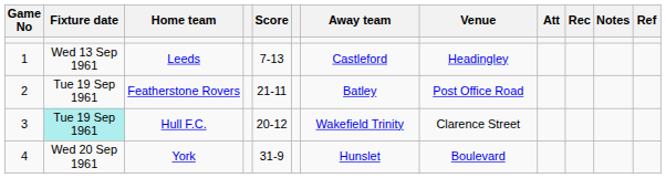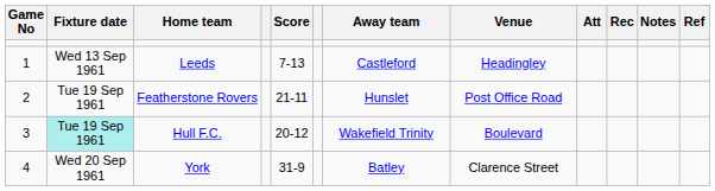 <table class="wikitable" style="text-align:center;">
 <tr>
 <th width=20 abbr="No">Game No</th>
 <th width=100 abbr="Date">Fixture date</th>
 <th width=150 abbr="Home team">Home team</th>
 <th width=5 abbr="space"></th>
 <th width=20 abbr="Score">Score</th>
 <th width=5 abbr="space"></th>
 <th width=150 abbr="Away team">Away team</th>
 <th width=150 abbr="Venue">Venue</th>
 <th width=30 abbr="Att">Att</th>
 <th width=30 abbr="Rec">Rec</th>
 <th width=20 abbr="Notes">Notes</th>
 <th width=30 abbr="Ref">Ref</th>
 </tr>
 <tr>
 <td></td>
 <td></td>
 <td></td>
 <td></td>
 <td></td>
 <td></td>
 <td></td>
 <td></td>
 <td></td>
 <td></td>
 <td></td>
 </tr>
 <tr>
 <td>1</td>
 <td>Wed 13 Sep 1961</td>
 <td><a href='#'>Leeds</a></td>
 <td></td>
 <td>7-13</td>
 <td></td>
 <td><a href='#'>Castleford</a></td>
 <td><a href='#'>Headingley</a></td>
 <td></td>
 <td></td>
 <td></td>
 <td></td>
 </tr>
 <tr>
 <td>2</td>
 <td>Tue 19 Sep 1961</td>
 <td><a href='#'>Featherstone Rovers</a></td>
 <td></td>
 <td>21-11</td>
 <td></td>
-<td><a href='#'>Batley</a></td>
+<td><a href='#'>Hunslet</a></td>
 <td><a href='#'>Post Office Road</a></td>
 <td></td>
 <td></td>
 <td></td>
 <td></td>
 </tr>
 <tr>
 <td>3</td>
 <td style="background: paleturquoise;">Tue 19 Sep 1961</td>
 <td><a href='#'>Hull F.C.</a></td>
 <td></td>
 <td>20-12</td>
 <td></td>
 <td><a href='#'>Wakefield Trinity</a></td>
-<td>Clarence Street</td>
+<td><a href='#'>Boulevard</a></td>
 <td></td>
 <td></td>
 <td></td>
 <td></td>
 </tr>
 <tr>
 <td>4</td>
 <td>Wed 20 Sep 1961</td>
 <td><a href='#'>York</a></td>
 <td></td>
 <td>31-9</td>
 <td></td>
-<td><a href='#'>Hunslet</a></td>
-<td><a href='#'>Boulevard</a></td>
+<td><a href='#'>Batley</a></td>
+<td>Clarence Street</td>
 <td></td>
 <td></td>
 <td></td>
 <td></td>
 </tr>
 </table>
